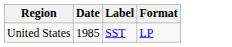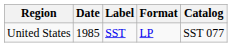 <table class="wikitable">
 <tr>
 <th>Region</th>
 <th>Date</th>
 <th>Label</th>
 <th>Format</th>
+<th>Catalog</th>
 </tr>
 <tr>
 <td>United States</td>
 <td>1985</td>
 <td><a href='#'>SST</a></td>
 <td><a href='#'>LP</a></td>
+<td>SST 077</td>
 </tr>
 </table>
